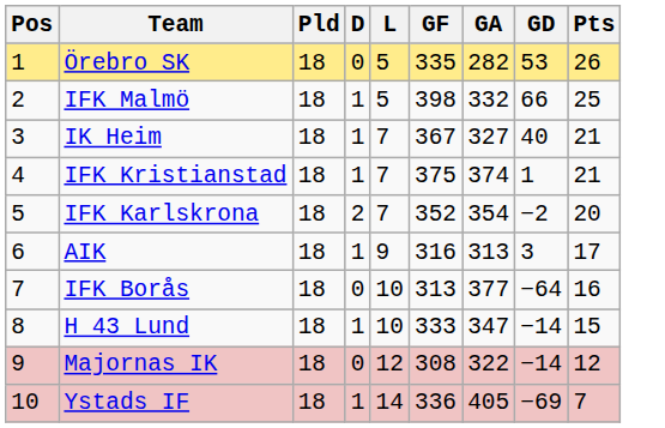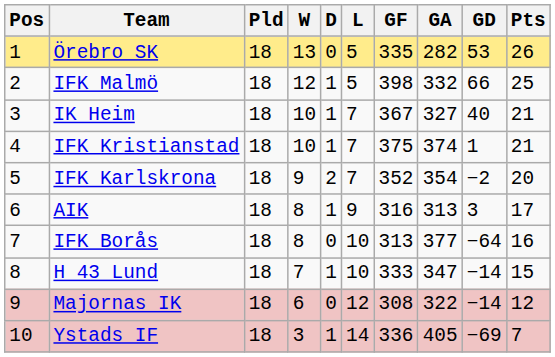 <table class="wikitable">
 <tr>
 <th><span>Pos</span></th>
 <th>Team</th>
 <th><span>Pld</span></th>
+<th><span>W</span></th>
 <th><span>D</span></th>
 <th><span>L</span></th>
 <th><span>GF</span></th>
 <th><span>GA</span></th>
 <th><span>GD</span></th>
 <th><span>Pts</span></th>
 </tr>
 <tr style="background:#ffec8b">
 <td>1</td>
 <td><a href='#'>Örebro SK</a></td>
 <td>18</td>
+<td>13</td>
 <td>0</td>
 <td>5</td>
 <td>335</td>
 <td>282</td>
 <td>53</td>
 <td>26</td>
 </tr>
 <tr>
 <td>2</td>
 <td><a href='#'>IFK Malmö</a></td>
 <td>18</td>
+<td>12</td>
 <td>1</td>
 <td>5</td>
 <td>398</td>
 <td>332</td>
 <td>66</td>
 <td>25</td>
 </tr>
 <tr>
 <td>3</td>
 <td><a href='#'>IK Heim</a></td>
 <td>18</td>
+<td>10</td>
 <td>1</td>
 <td>7</td>
 <td>367</td>
 <td>327</td>
 <td>40</td>
 <td>21</td>
 </tr>
 <tr>
 <td>4</td>
 <td><a href='#'>IFK Kristianstad</a></td>
 <td>18</td>
+<td>10</td>
 <td>1</td>
 <td>7</td>
 <td>375</td>
 <td>374</td>
 <td>1</td>
 <td>21</td>
 </tr>
 <tr>
 <td>5</td>
 <td><a href='#'>IFK Karlskrona</a></td>
 <td>18</td>
+<td>9</td>
 <td>2</td>
 <td>7</td>
 <td>352</td>
 <td>354</td>
 <td>−2</td>
 <td>20</td>
 </tr>
 <tr>
 <td>6</td>
 <td><a href='#'>AIK</a></td>
 <td>18</td>
+<td>8</td>
 <td>1</td>
 <td>9</td>
 <td>316</td>
 <td>313</td>
 <td>3</td>
 <td>17</td>
 </tr>
 <tr>
 <td>7</td>
 <td><a href='#'>IFK Borås</a></td>
 <td>18</td>
+<td>8</td>
 <td>0</td>
 <td>10</td>
 <td>313</td>
 <td>377</td>
 <td>−64</td>
 <td>16</td>
 </tr>
 <tr>
 <td>8</td>
 <td><a href='#'>H 43 Lund</a></td>
 <td>18</td>
+<td>7</td>
 <td>1</td>
 <td>10</td>
 <td>333</td>
 <td>347</td>
 <td>−14</td>
 <td>15</td>
 </tr>
 <tr align="left" style="background:#f0c4c4;">
 <td>9</td>
 <td><a href='#'>Majornas IK</a></td>
 <td>18</td>
+<td>6</td>
 <td>0</td>
 <td>12</td>
 <td>308</td>
 <td>322</td>
 <td>−14</td>
 <td>12</td>
 </tr>
 <tr align="left" style="background:#f0c4c4;">
 <td>10</td>
 <td><a href='#'>Ystads IF</a></td>
 <td>18</td>
+<td>3</td>
 <td>1</td>
 <td>14</td>
 <td>336</td>
 <td>405</td>
 <td>−69</td>
 <td>7</td>
 </tr>
 </table>
